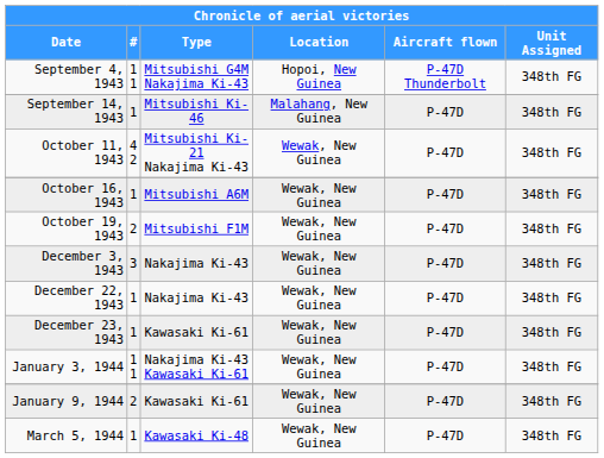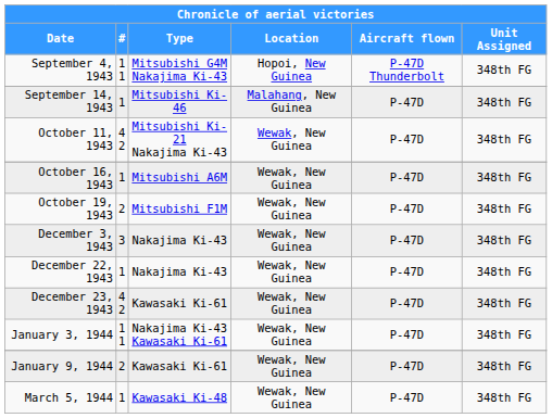 <table class="wikitable plainrowheaders collapsible collapsed" style="margin-left: auto; margin-right: auto; border: none; text-align:right; width: 100%;">
 <tr style="color:white;">
 <th colspan="6" style="background-color: #3399ff">Chronicle of aerial victories</th>
 </tr>
 <tr style="color:white;">
 <th style="background-color: #3399ff">Date</th>
 <th style="background-color: #3399ff">#</th>
 <th style="background-color: #3399ff">Type</th>
 <th style="background-color: #3399ff">Location</th>
 <th style="background-color: #3399ff">Aircraft flown</th>
 <th style="background-color: #3399ff">Unit Assigned</th>
 </tr>
 <tr>
 <td>September 4, 1943</td>
 <td align=center>1<br>1</td>
 <td align=center><a href='#'>Mitsubishi G4M</a><br><a href='#'>Nakajima Ki-43</a></td>
 <td align=center>Hopoi, <a href='#'>New Guinea</a></td>
 <td align=center><a href='#'>P-47D Thunderbolt</a></td>
 <td align=center>348th FG</td>
 </tr>
 <tr>
 </tr>
 <tr style="background:#eee;">
 <td>September 14, 1943</td>
 <td align=center>1</td>
 <td align=center><a href='#'>Mitsubishi Ki-46</a></td>
 <td align=center><a href='#'>Malahang</a>, New Guinea</td>
 <td align=center>P-47D</td>
 <td align=center>348th FG</td>
 </tr>
 <tr>
 <td>October 11, 1943</td>
 <td align=center>4<br>2</td>
 <td align=center><a href='#'>Mitsubishi Ki-21</a><br>Nakajima Ki-43</td>
 <td align=center><a href='#'>Wewak</a>, New Guinea</td>
 <td align=center>P-47D</td>
 <td align=center>348th FG</td>
 </tr>
 <tr>
 </tr>
 <tr style="background:#eee;">
 <td>October 16, 1943</td>
 <td align=center>1</td>
 <td align=center><a href='#'>Mitsubishi A6M</a></td>
 <td align=center>Wewak, New Guinea</td>
 <td align=center>P-47D</td>
 <td align=center>348th FG</td>
 </tr>
 <tr>
 <td>October 19, 1943</td>
 <td align=center>2</td>
 <td align=center><a href='#'>Mitsubishi F1M</a></td>
 <td align=center>Wewak, New Guinea</td>
 <td align=center>P-47D</td>
 <td align=center>348th FG</td>
 </tr>
 <tr style="background:#eee;">
 <td>December 3, 1943</td>
 <td align=center>3</td>
 <td align=center>Nakajima Ki-43</td>
 <td align=center>Wewak, New Guinea</td>
 <td align=center>P-47D</td>
 <td align=center>348th FG</td>
 </tr>
 <tr>
 <td>December 22, 1943</td>
 <td align=center>1</td>
 <td align=center>Nakajima Ki-43</td>
 <td align=center>Wewak, New Guinea</td>
 <td align=center>P-47D</td>
 <td align=center>348th FG</td>
 </tr>
 <tr style="background:#eee;">
 <td>December 23, 1943</td>
-<td align=center>1</td>
+<td align=center>4<br>2</td>
 <td align=center>Kawasaki Ki-61</td>
 <td align=center>Wewak, New Guinea</td>
 <td align=center>P-47D</td>
 <td align=center>348th FG</td>
 </tr>
 <tr>
 <td>January 3, 1944</td>
 <td align=center>1<br>1</td>
 <td align=center>Nakajima Ki-43<br><a href='#'>Kawasaki Ki-61</a></td>
 <td align=center>Wewak, New Guinea</td>
 <td align=center>P-47D</td>
 <td align=center>348th FG</td>
 </tr>
 <tr>
 </tr>
 <tr style="background:#eee;">
 <td>January 9, 1944</td>
 <td align=center>2</td>
 <td align=center>Kawasaki Ki-61</td>
 <td align=center>Wewak, New Guinea</td>
 <td align=center>P-47D</td>
 <td align=center>348th FG</td>
 </tr>
 <tr>
 <td>March 5, 1944</td>
 <td align=center>1</td>
 <td align=center><a href='#'>Kawasaki Ki-48</a></td>
 <td align=center>Wewak, New Guinea</td>
 <td align=center>P-47D</td>
 <td align=center>348th FG</td>
 </tr>
 <tr>
 </tr>
 </table>
